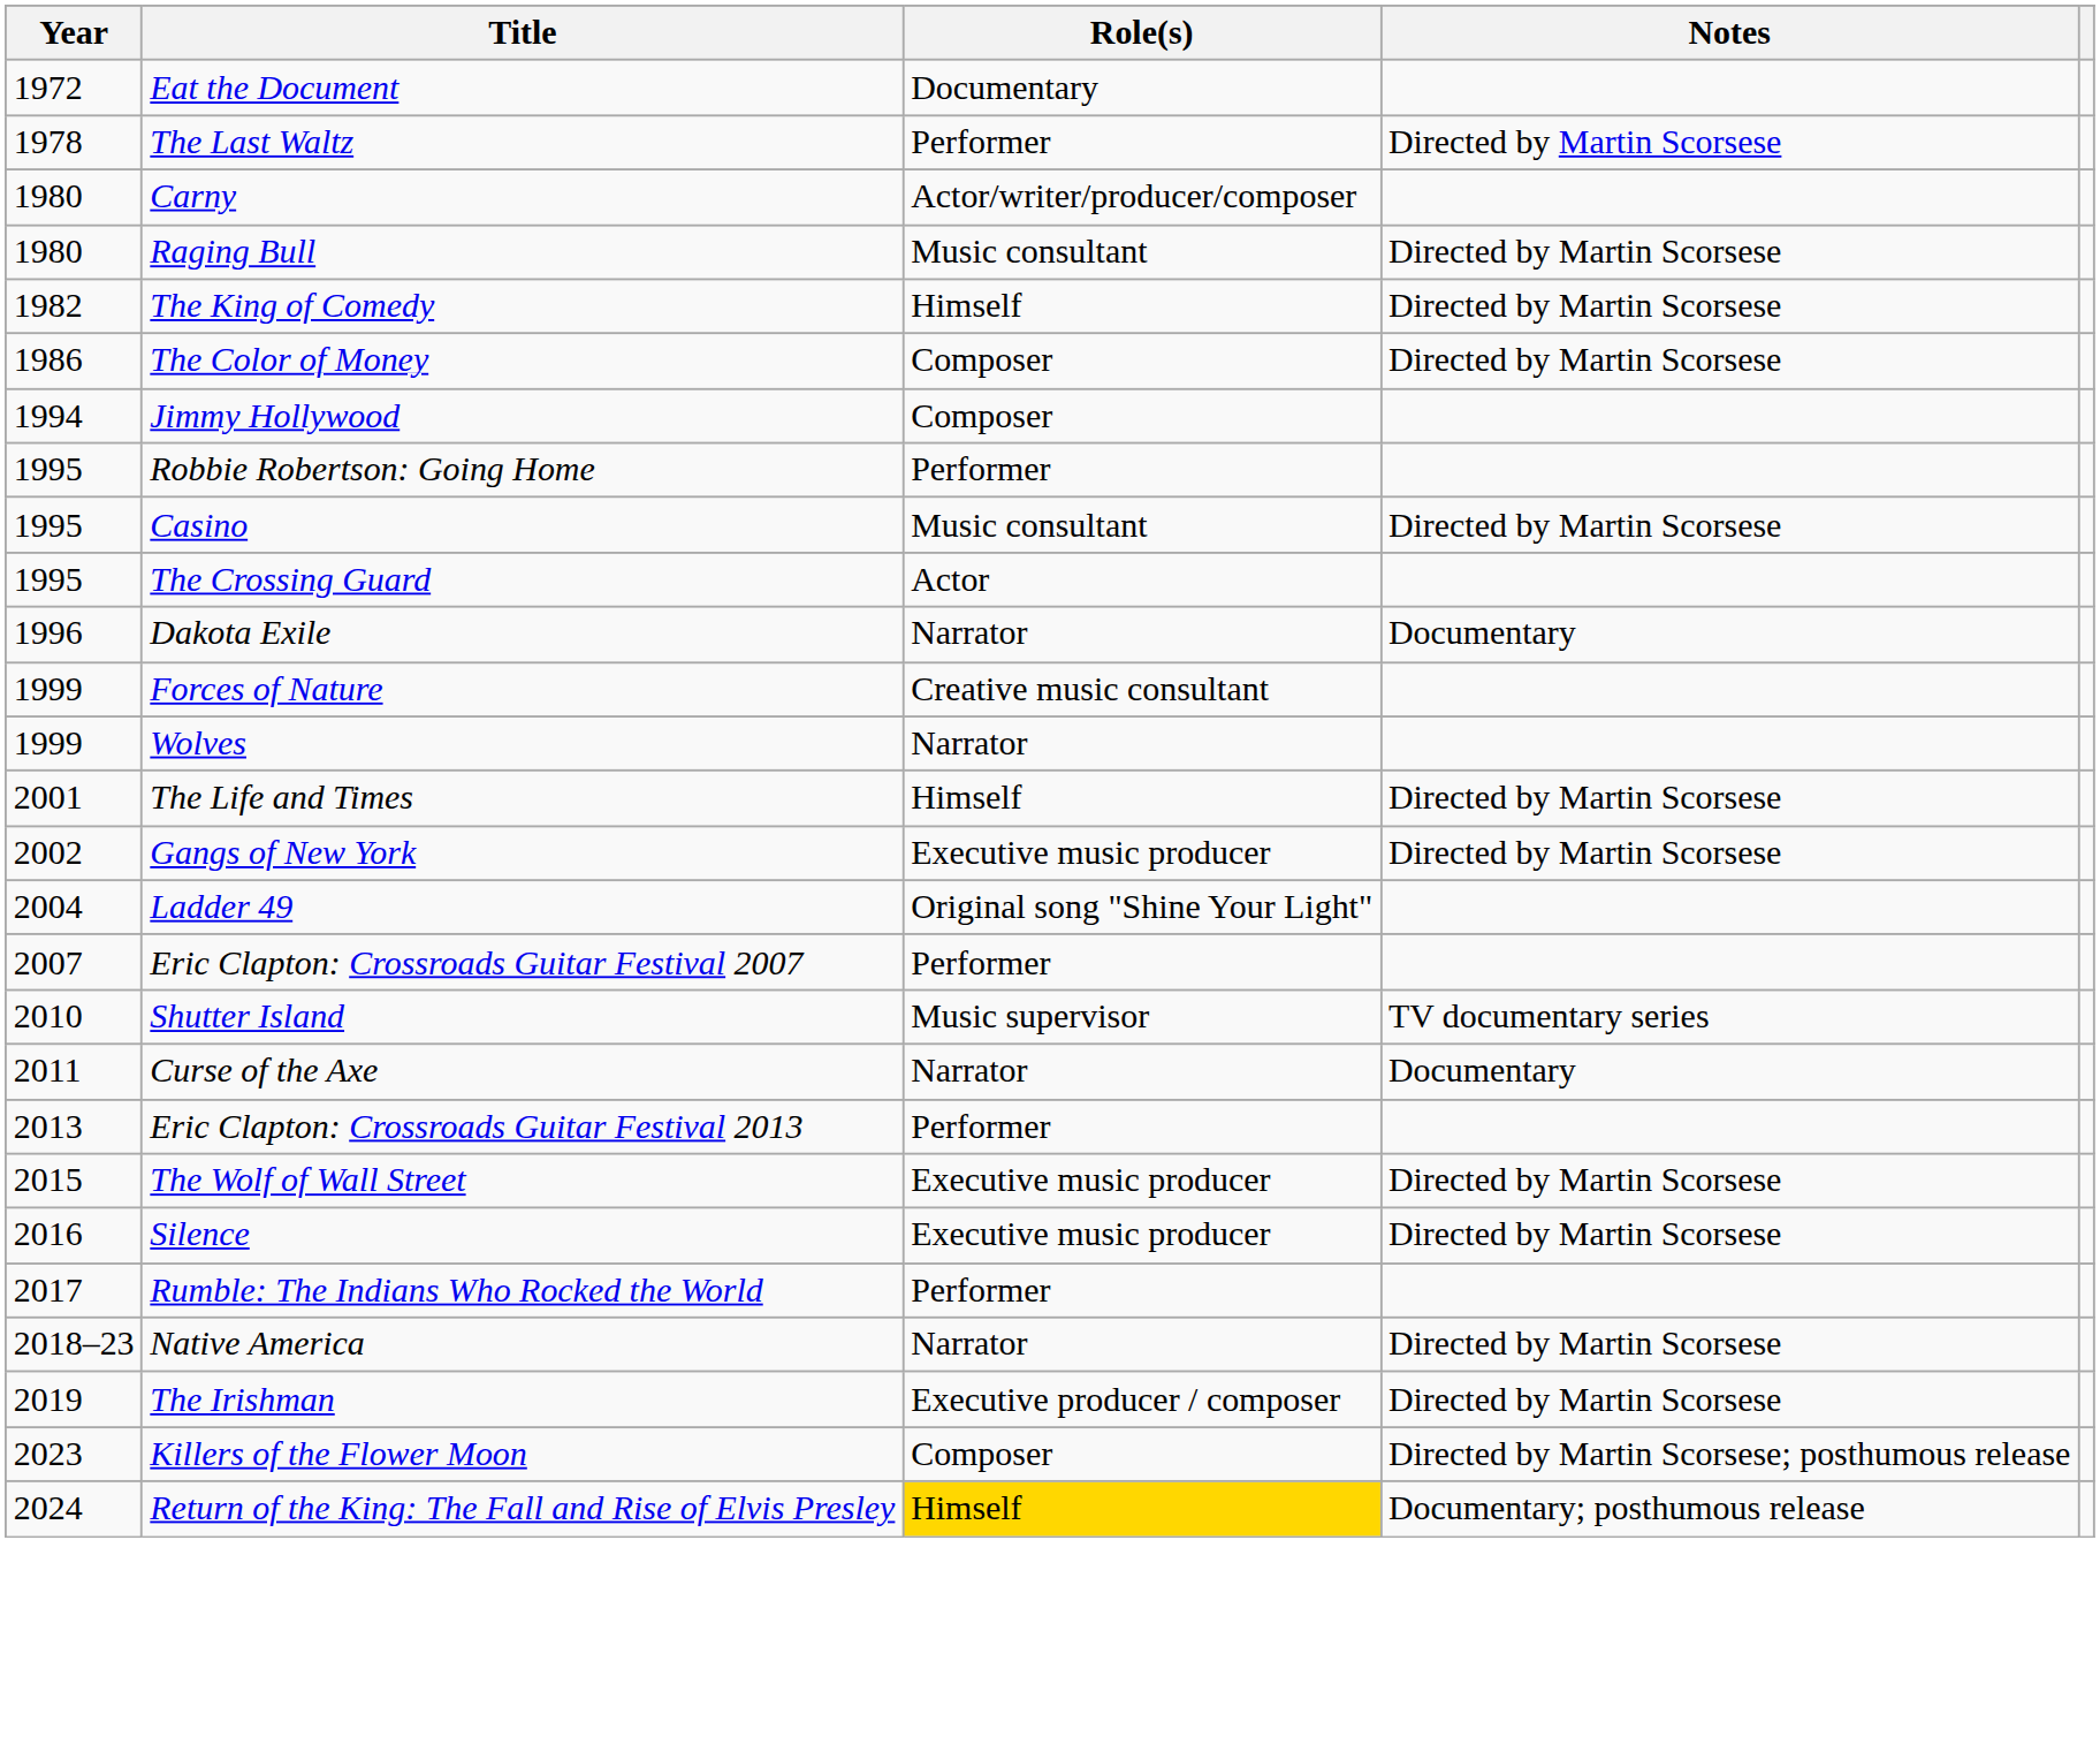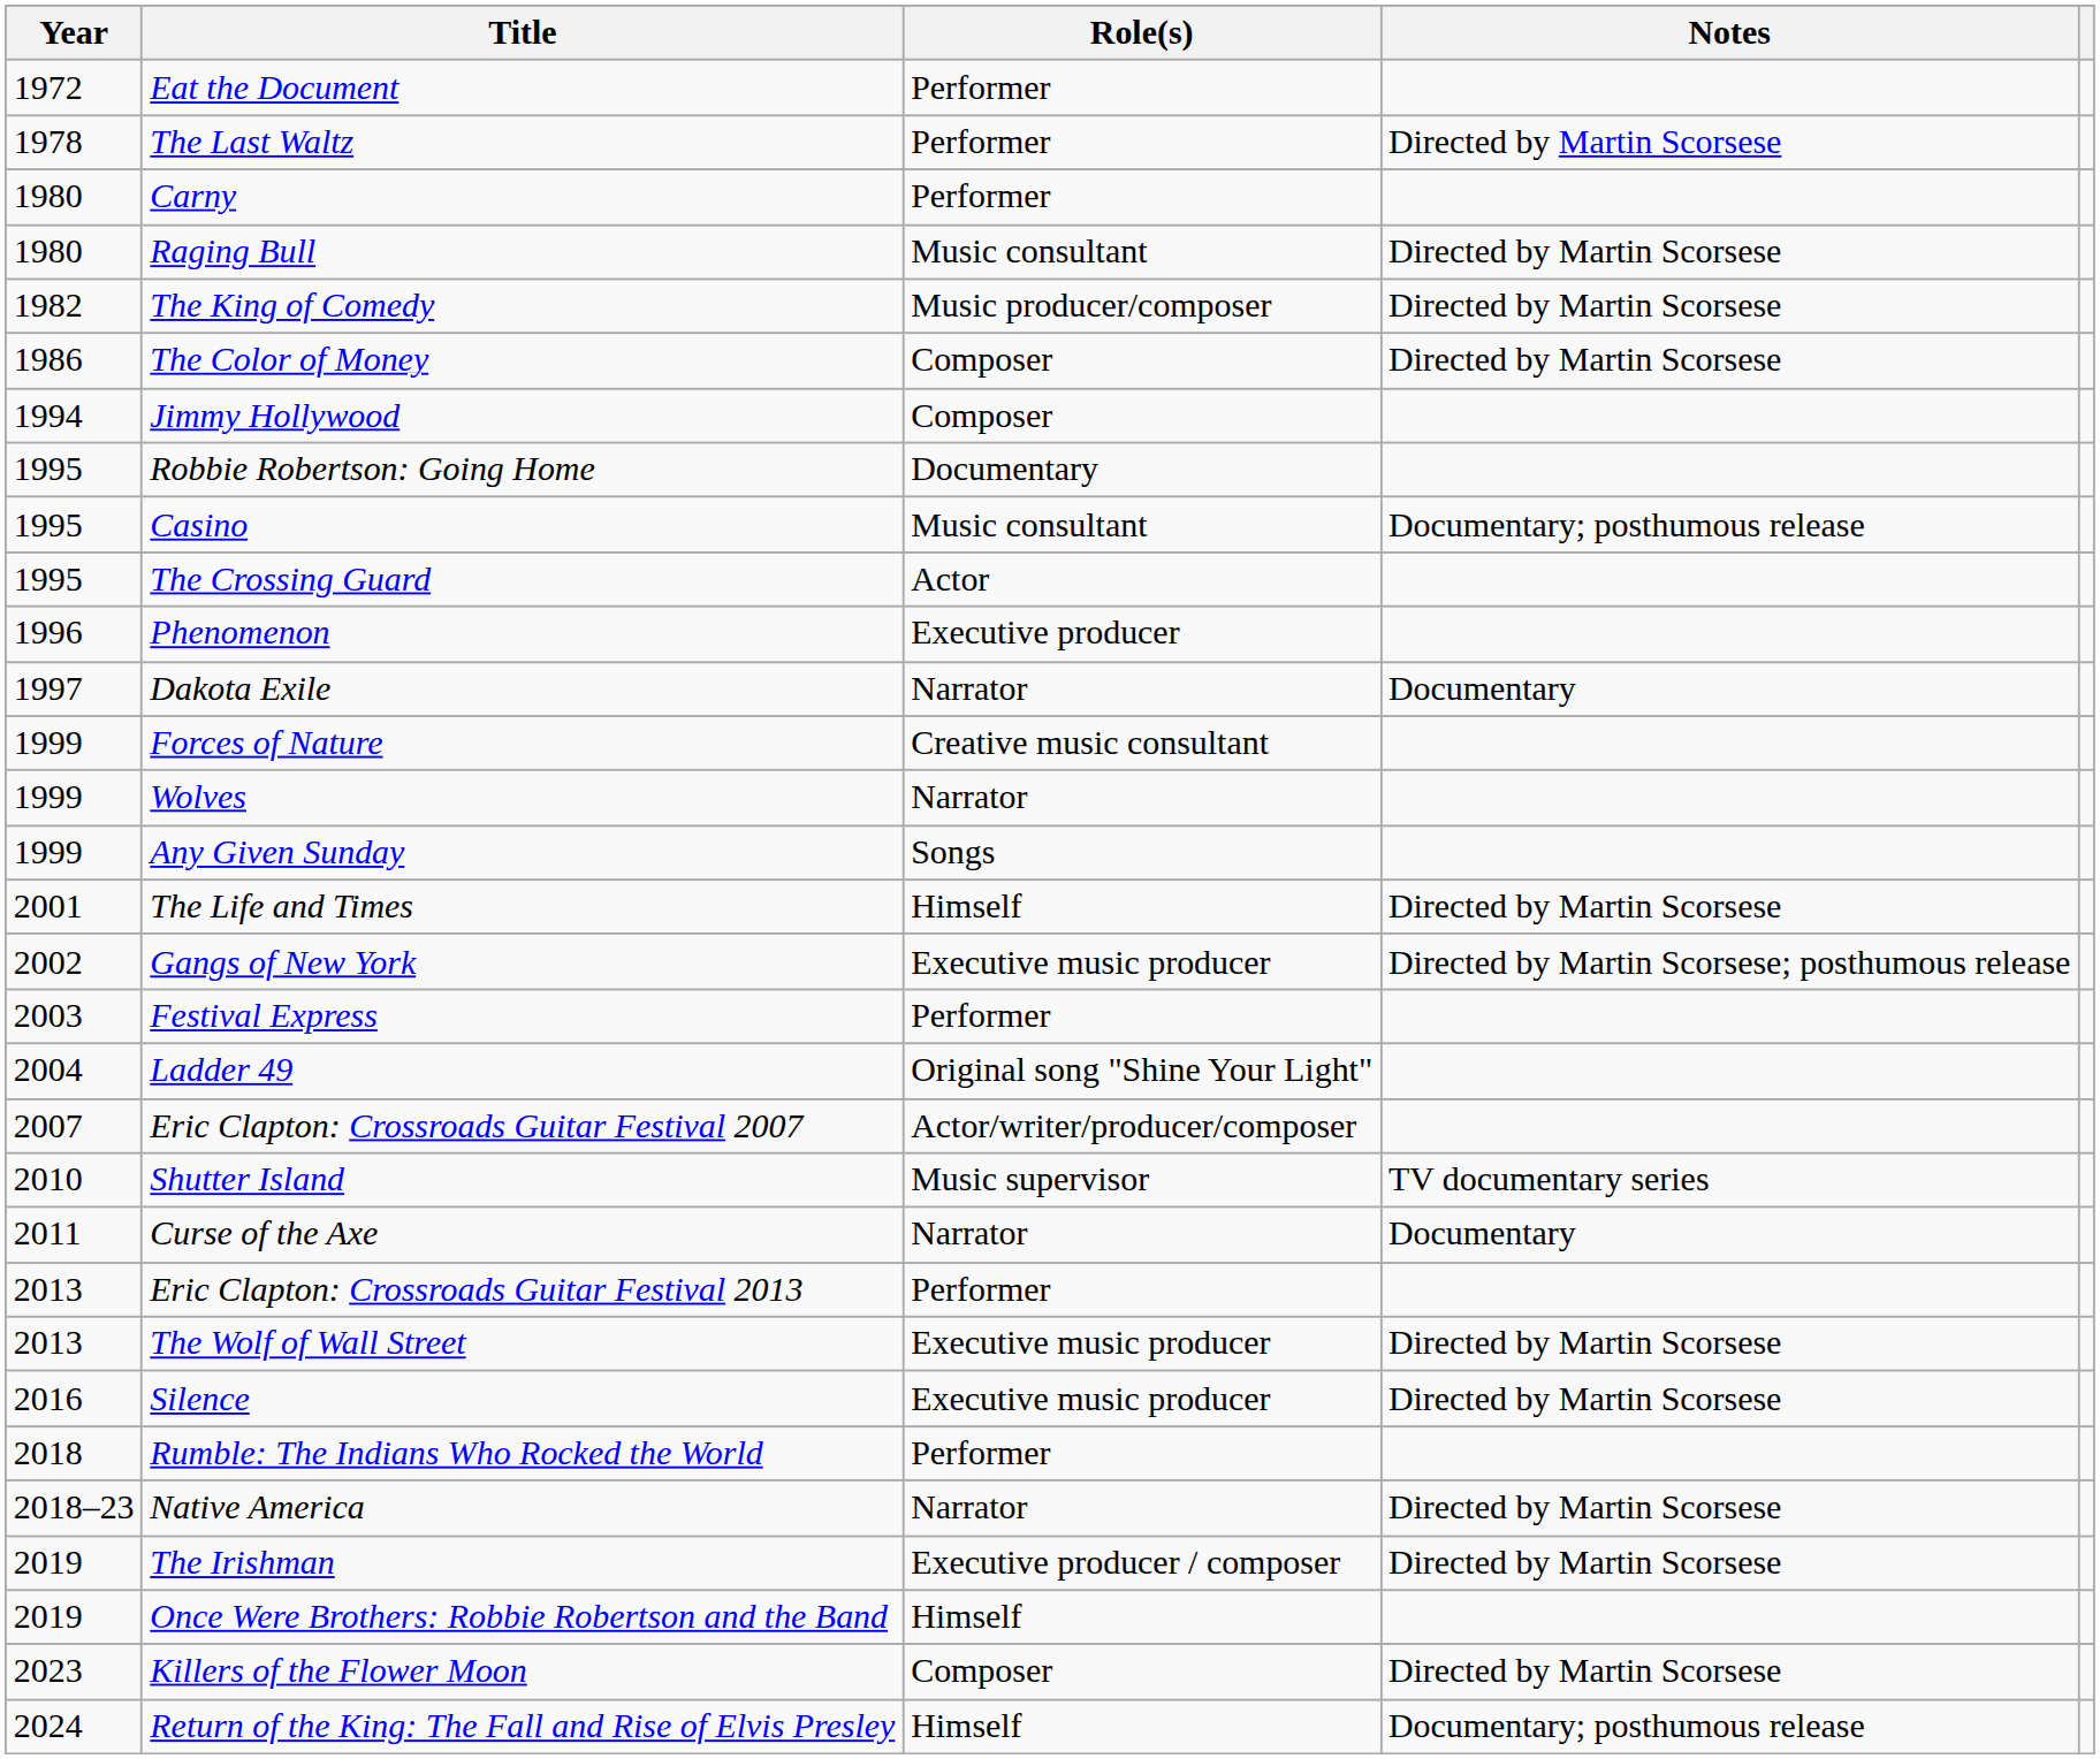 <table class="wikitable plainrowheaders sortable">
 <tr>
 <th scope="col">Year</th>
 <th scope="col">Title</th>
 <th scope="col">Role(s)</th>
 <th scope="col">Notes</th>
 <th scope="col" class="unsortable"></th>
 </tr>
 <tr>
 <td>1972</td>
 <td><em><a href='#'>Eat the Document</a></em></td>
-<td>Documentary</td>
+<td>Performer</td>
 <td></td>
 <td></td>
 </tr>
 <tr>
 <td>1978</td>
 <td><em><a href='#'>The Last Waltz</a></em></td>
 <td>Performer</td>
 <td>Directed by <a href='#'>Martin Scorsese</a></td>
 <td></td>
 </tr>
 <tr>
 <td>1980</td>
 <td><em><a href='#'>Carny</a></em></td>
-<td>Actor/writer/producer/composer</td>
+<td>Performer</td>
 <td></td>
 <td></td>
 </tr>
 <tr>
 <td>1980</td>
 <td><em><a href='#'>Raging Bull</a></em></td>
 <td>Music consultant</td>
 <td>Directed by Martin Scorsese</td>
 <td></td>
 </tr>
 <tr>
 <td>1982</td>
 <td><em><a href='#'>The King of Comedy</a></em></td>
-<td>Himself</td>
+<td>Music producer/composer</td>
 <td>Directed by Martin Scorsese</td>
 <td></td>
 </tr>
 <tr>
 <td>1986</td>
 <td><em><a href='#'>The Color of Money</a></em></td>
 <td>Composer</td>
 <td>Directed by Martin Scorsese</td>
 <td></td>
 </tr>
 <tr>
 <td>1994</td>
 <td><em><a href='#'>Jimmy Hollywood</a></em></td>
 <td>Composer</td>
 <td></td>
 <td></td>
 </tr>
 <tr>
 <td>1995</td>
 <td><em>Robbie Robertson: Going Home</em></td>
-<td>Performer</td>
+<td>Documentary</td>
 <td></td>
 <td></td>
 </tr>
 <tr>
 <td>1995</td>
 <td><em><a href='#'>Casino</a></em></td>
 <td>Music consultant</td>
-<td>Directed by Martin Scorsese</td>
+<td>Documentary; posthumous release</td>
 <td></td>
 </tr>
 <tr>
 <td>1995</td>
 <td><em><a href='#'>The Crossing Guard</a></em></td>
 <td>Actor</td>
 <td></td>
 <td></td>
 </tr>
 <tr>
 <td>1996</td>
+<td><em><a href='#'>Phenomenon</a></em></td>
+<td>Executive producer</td>
+<td></td>
+<td></td>
+</tr>
+<tr>
+<td>1997</td>
 <td><em>Dakota Exile</em></td>
 <td>Narrator</td>
 <td>Documentary</td>
 <td></td>
 </tr>
 <tr>
 <td>1999</td>
 <td><em><a href='#'>Forces of Nature</a></em></td>
 <td>Creative music consultant</td>
 <td></td>
 <td></td>
 </tr>
 <tr>
 <td>1999</td>
 <td><em><a href='#'>Wolves</a></em></td>
 <td>Narrator</td>
 <td></td>
 <td></td>
 </tr>
 <tr>
+<td>1999</td>
+<td><em><a href='#'>Any Given Sunday</a></em></td>
+<td>Songs</td>
+<td></td>
+<td></td>
+</tr>
+<tr>
 <td>2001</td>
 <td><em>The Life and Times</em></td>
 <td>Himself</td>
 <td>Directed by Martin Scorsese</td>
 <td></td>
 </tr>
 <tr>
 <td>2002</td>
 <td><em><a href='#'>Gangs of New York</a></em></td>
 <td>Executive music producer</td>
-<td>Directed by Martin Scorsese</td>
+<td>Directed by Martin Scorsese; posthumous release</td>
+<td></td>
+</tr>
+<tr>
+<td>2003</td>
+<td><em><a href='#'>Festival Express</a></em></td>
+<td>Performer</td>
+<td></td>
 <td></td>
 </tr>
 <tr>
 <td>2004</td>
 <td><em><a href='#'>Ladder 49</a></em></td>
 <td>Original song "Shine Your Light"</td>
 <td></td>
 <td></td>
 </tr>
 <tr>
 <td>2007</td>
 <td><em>Eric Clapton: <a href='#'>Crossroads Guitar Festival</a> 2007</em></td>
-<td>Performer</td>
+<td>Actor/writer/producer/composer</td>
 <td></td>
 <td></td>
 </tr>
 <tr>
 <td>2010</td>
 <td><em><a href='#'>Shutter Island</a></em></td>
 <td>Music supervisor</td>
 <td>TV documentary series</td>
 <td></td>
 </tr>
 <tr>
 <td>2011</td>
 <td><em>Curse of the Axe</em></td>
 <td>Narrator</td>
 <td>Documentary</td>
 <td></td>
 </tr>
 <tr>
 <td>2013</td>
 <td><em>Eric Clapton: <a href='#'>Crossroads Guitar Festival</a> 2013</em></td>
 <td>Performer</td>
 <td></td>
 <td></td>
 </tr>
 <tr>
-<td>2015</td>
+<td>2013</td>
 <td><em><a href='#'>The Wolf of Wall Street</a></em></td>
 <td>Executive music producer</td>
 <td>Directed by Martin Scorsese</td>
 <td></td>
 </tr>
 <tr>
 <td>2016</td>
 <td><em><a href='#'>Silence</a></em></td>
 <td>Executive music producer</td>
 <td>Directed by Martin Scorsese</td>
 <td></td>
 </tr>
 <tr>
-<td>2017</td>
+<td>2018</td>
 <td><em><a href='#'>Rumble: The Indians Who Rocked the World</a></em></td>
 <td>Performer</td>
 <td></td>
 <td></td>
 </tr>
 <tr>
 <td>2018–23</td>
 <td><em>Native America</em></td>
 <td>Narrator</td>
 <td>Directed by Martin Scorsese</td>
 <td></td>
 </tr>
 <tr>
 <td>2019</td>
 <td><em><a href='#'>The Irishman</a></em></td>
 <td>Executive producer / composer</td>
 <td>Directed by Martin Scorsese</td>
 <td></td>
 </tr>
 <tr>
+<td>2019</td>
+<td><em><a href='#'>Once Were Brothers: Robbie Robertson and the Band</a></em></td>
+<td>Himself</td>
+<td></td>
+<td></td>
+</tr>
+<tr>
 <td>2023</td>
 <td><em><a href='#'>Killers of the Flower Moon</a></em></td>
 <td>Composer</td>
-<td>Directed by Martin Scorsese; posthumous release</td>
+<td>Directed by Martin Scorsese</td>
 <td></td>
 </tr>
 <tr>
 <td>2024</td>
 <td><em><a href='#'>Return of the King: The Fall and Rise of Elvis Presley</a></em></td>
-<td style="background: gold;">Himself</td>
+<td>Himself</td>
 <td>Documentary; posthumous release</td>
 <td></td>
 </tr>
 </table>
